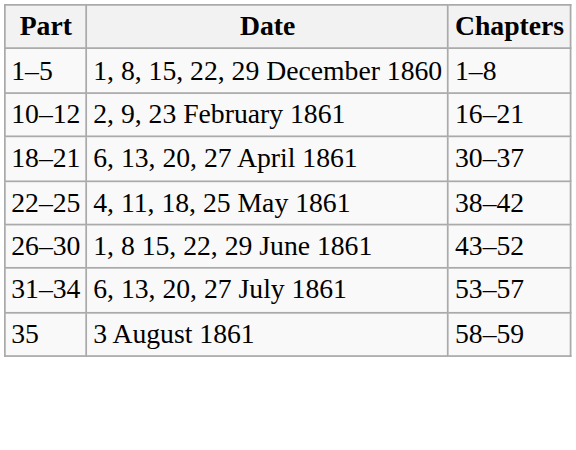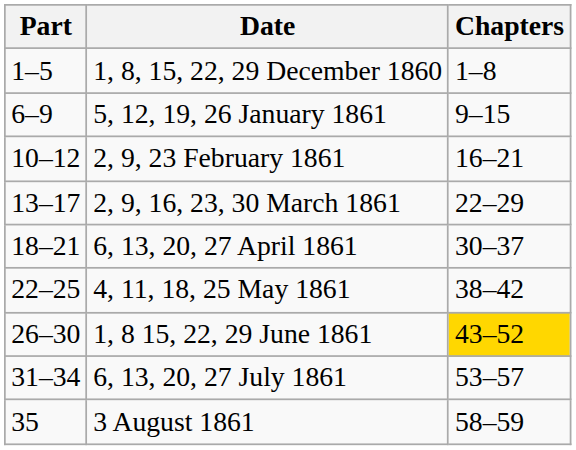 <table class="wikitable">
 <tr>
 <th>Part</th>
 <th>Date</th>
 <th>Chapters</th>
 </tr>
 <tr>
 <td>1–5</td>
 <td>1, 8, 15, 22, 29 December 1860</td>
 <td>1–8</td>
 </tr>
 <tr>
+<td>6–9</td>
+<td>5, 12, 19, 26 January 1861</td>
+<td>9–15</td>
+</tr>
+<tr>
 <td>10–12</td>
 <td>2, 9, 23 February 1861</td>
 <td>16–21</td>
+</tr>
+<tr>
+<td>13–17</td>
+<td>2, 9, 16, 23, 30 March 1861</td>
+<td>22–29</td>
 </tr>
 <tr>
 <td>18–21</td>
 <td>6, 13, 20, 27 April 1861</td>
 <td>30–37</td>
 </tr>
 <tr>
 <td>22–25</td>
 <td>4, 11, 18, 25 May 1861</td>
 <td>38–42</td>
 </tr>
 <tr>
 <td>26–30</td>
 <td>1, 8 15, 22, 29 June 1861</td>
-<td>43–52</td>
+<td style="background: gold;">43–52</td>
 </tr>
 <tr>
 <td>31–34</td>
 <td>6, 13, 20, 27 July 1861</td>
 <td>53–57</td>
 </tr>
 <tr>
 <td>35</td>
 <td>3 August 1861</td>
 <td>58–59</td>
 </tr>
 </table>
